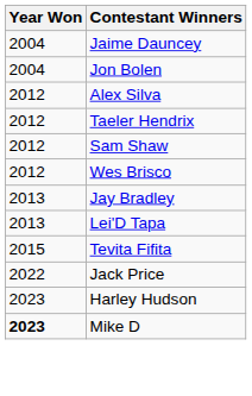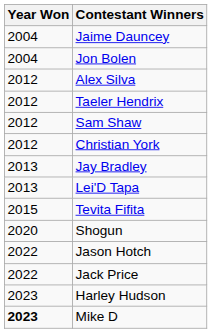 <table class="wikitable">
 <tr>
 <th>Year Won</th>
 <th>Contestant Winners</th>
 </tr>
 <tr>
 <td>2004</td>
 <td><a href='#'>Jaime Dauncey</a></td>
 </tr>
 <tr>
 <td>2004</td>
 <td><a href='#'>Jon Bolen</a></td>
 </tr>
 <tr>
 <td>2012</td>
 <td><a href='#'>Alex Silva</a></td>
 </tr>
 <tr>
 <td>2012</td>
 <td><a href='#'>Taeler Hendrix</a></td>
 </tr>
 <tr>
 <td>2012</td>
 <td><a href='#'>Sam Shaw</a></td>
 </tr>
 <tr>
 <td>2012</td>
-<td><a href='#'>Wes Brisco</a></td>
+<td><a href='#'>Christian York</a></td>
 </tr>
 <tr>
 <td>2013</td>
 <td><a href='#'>Jay Bradley</a></td>
 </tr>
 <tr>
 <td>2013</td>
 <td><a href='#'>Lei'D Tapa</a></td>
 </tr>
 <tr>
 <td>2015</td>
 <td><a href='#'>Tevita Fifita</a></td>
 </tr>
 <tr>
+<td>2020</td>
+<td>Shogun</td>
+</tr>
+<tr>
+<td>2022</td>
+<td>Jason Hotch</td>
+</tr>
+<tr>
 <td>2022</td>
 <td>Jack Price</td>
 </tr>
 <tr>
 <td>2023</td>
 <td>Harley Hudson</td>
 </tr>
 <tr>
 <td><strong>2023</strong></td>
 <td>Mike D</td>
 </tr>
 </table>
